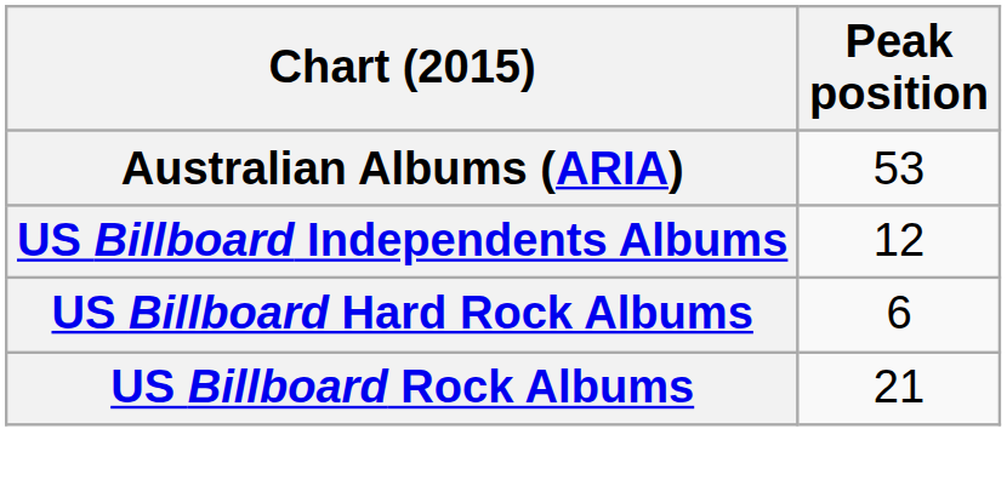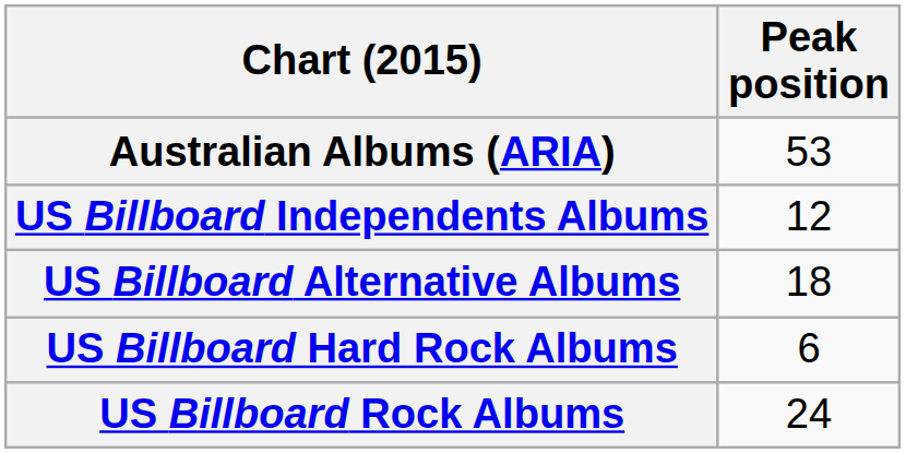 <table class="wikitable sortable plainrowheaders" style="text-align:center">
 <tr>
 <th scope="col">Chart (2015)</th>
 <th scope="col">Peak<br> position</th>
 </tr>
 <tr>
 <th scope="row">Australian Albums (<a href='#'>ARIA</a>)</th>
 <td>53</td>
 </tr>
 <tr>
 <th scope="row"><a href='#'>US <em>Billboard</em> Independents Albums</a></th>
 <td style="text-align:center;">12</td>
 </tr>
 <tr>
+<th scope="row"><a href='#'>US <em>Billboard</em> Alternative Albums</a></th>
+<td style="text-align:center;">18</td>
+</tr>
+<tr>
 <th scope="row"><a href='#'>US <em>Billboard</em> Hard Rock Albums</a></th>
 <td style="text-align:center;">6</td>
 </tr>
 <tr>
 <th scope="row"><a href='#'>US <em>Billboard</em> Rock Albums</a></th>
-<td style="text-align:center;">21</td>
+<td style="text-align:center;">24</td>
 </tr>
 </table>
